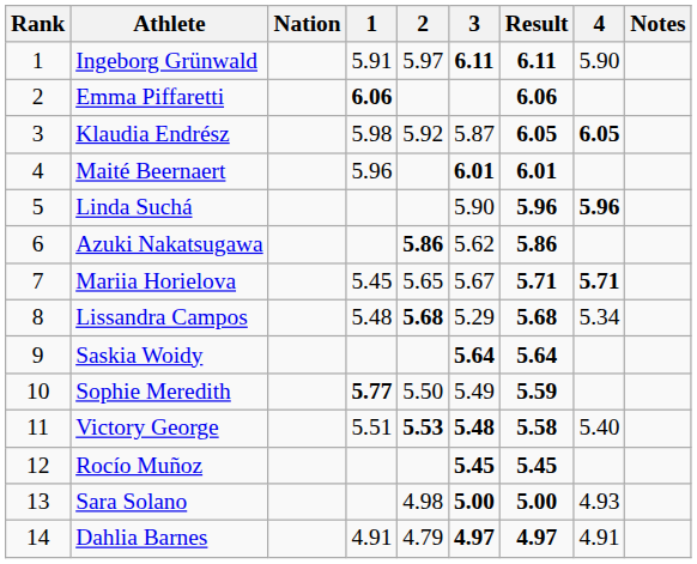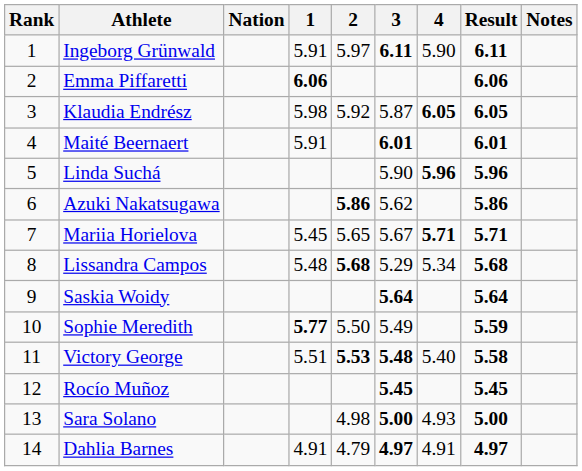 <table class="wikitable sortable" style="text-align:center">
 <tr>
 <th>Rank</th>
 <th>Athlete</th>
 <th>Nation</th>
 <th>1</th>
 <th>2</th>
 <th>3</th>
+<th>4</th>
 <th>Result</th>
-<th>4</th>
 <th>Notes</th>
 </tr>
 <tr>
 <td>1</td>
 <td align=left><a href='#'>Ingeborg Grünwald</a></td>
 <td align=left></td>
 <td>5.91</td>
 <td>5.97</td>
 <td><strong>6.11</strong></td>
+<td>5.90</td>
 <td><strong>6.11</strong></td>
-<td>5.90</td>
 <td></td>
 </tr>
 <tr>
 <td>2</td>
 <td align=left><a href='#'>Emma Piffaretti</a></td>
 <td align=left></td>
 <td><strong>6.06</strong></td>
 <td></td>
 <td></td>
+<td></td>
 <td><strong>6.06</strong></td>
-<td></td>
 <td></td>
 </tr>
 <tr>
 <td>3</td>
 <td align=left><a href='#'>Klaudia Endrész</a></td>
 <td align=left></td>
 <td>5.98</td>
 <td>5.92</td>
 <td>5.87</td>
 <td><strong>6.05</strong></td>
 <td><strong>6.05</strong></td>
 <td></td>
 </tr>
 <tr>
 <td>4</td>
 <td align=left><a href='#'>Maité Beernaert</a></td>
 <td align=left></td>
-<td>5.96</td>
+<td>5.91</td>
 <td></td>
 <td><strong>6.01</strong></td>
+<td></td>
 <td><strong>6.01</strong></td>
-<td></td>
 <td></td>
 </tr>
 <tr>
 <td>5</td>
 <td align=left><a href='#'>Linda Suchá</a></td>
 <td align=left></td>
 <td></td>
 <td></td>
 <td>5.90</td>
 <td><strong>5.96</strong></td>
 <td><strong>5.96</strong></td>
 <td></td>
 </tr>
 <tr>
 <td>6</td>
 <td align=left><a href='#'>Azuki Nakatsugawa</a></td>
 <td align=left></td>
 <td></td>
 <td><strong>5.86</strong></td>
 <td>5.62</td>
+<td></td>
 <td><strong>5.86</strong></td>
-<td></td>
 <td></td>
 </tr>
 <tr>
 <td>7</td>
 <td align=left><a href='#'>Mariia Horielova</a></td>
 <td align=left></td>
 <td>5.45</td>
 <td>5.65</td>
 <td>5.67</td>
 <td><strong>5.71</strong></td>
 <td><strong>5.71</strong></td>
 <td></td>
 </tr>
 <tr>
 <td>8</td>
 <td align=left><a href='#'>Lissandra Campos</a></td>
 <td align="left"></td>
 <td>5.48</td>
 <td><strong>5.68</strong></td>
 <td>5.29</td>
+<td>5.34</td>
 <td><strong>5.68</strong></td>
-<td>5.34</td>
 <td></td>
 </tr>
 <tr>
 <td>9</td>
 <td align=left><a href='#'>Saskia Woidy</a></td>
 <td align=left></td>
 <td></td>
 <td></td>
 <td><strong>5.64</strong></td>
+<td></td>
 <td><strong>5.64</strong></td>
-<td></td>
 <td></td>
 </tr>
 <tr>
 <td>10</td>
 <td align=left><a href='#'>Sophie Meredith</a></td>
 <td align=left></td>
 <td><strong>5.77</strong></td>
 <td>5.50</td>
 <td>5.49</td>
+<td></td>
 <td><strong>5.59</strong></td>
-<td></td>
 <td></td>
 </tr>
 <tr>
 <td>11</td>
 <td align=left><a href='#'>Victory George</a></td>
 <td align=left></td>
 <td>5.51</td>
 <td><strong>5.53</strong></td>
 <td><strong>5.48</strong></td>
+<td>5.40</td>
 <td><strong>5.58</strong></td>
-<td>5.40</td>
 <td></td>
 </tr>
 <tr>
 <td>12</td>
 <td align=left><a href='#'>Rocío Muñoz</a></td>
 <td align="left"></td>
 <td></td>
 <td></td>
 <td><strong>5.45</strong></td>
+<td></td>
 <td><strong>5.45</strong></td>
-<td></td>
 <td></td>
 </tr>
 <tr>
 <td>13</td>
 <td align=left><a href='#'>Sara Solano</a></td>
 <td align="left"></td>
 <td></td>
 <td>4.98</td>
 <td><strong>5.00</strong></td>
+<td>4.93</td>
 <td><strong>5.00</strong></td>
-<td>4.93</td>
 <td></td>
 </tr>
 <tr>
 <td>14</td>
 <td align=left><a href='#'>Dahlia Barnes</a></td>
 <td align=left></td>
 <td>4.91</td>
 <td>4.79</td>
 <td><strong>4.97</strong></td>
+<td>4.91</td>
 <td><strong>4.97</strong></td>
-<td>4.91</td>
 <td></td>
 </tr>
 </table>
